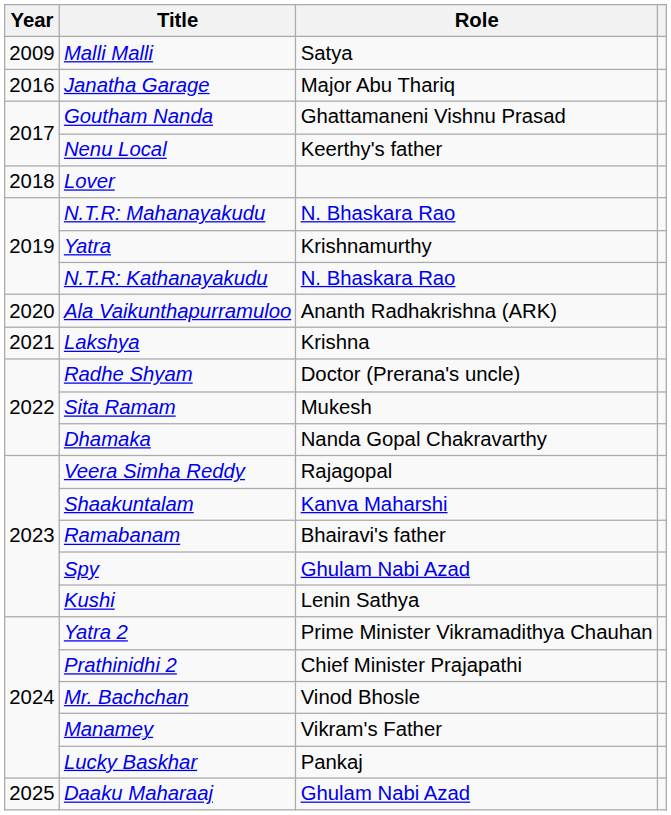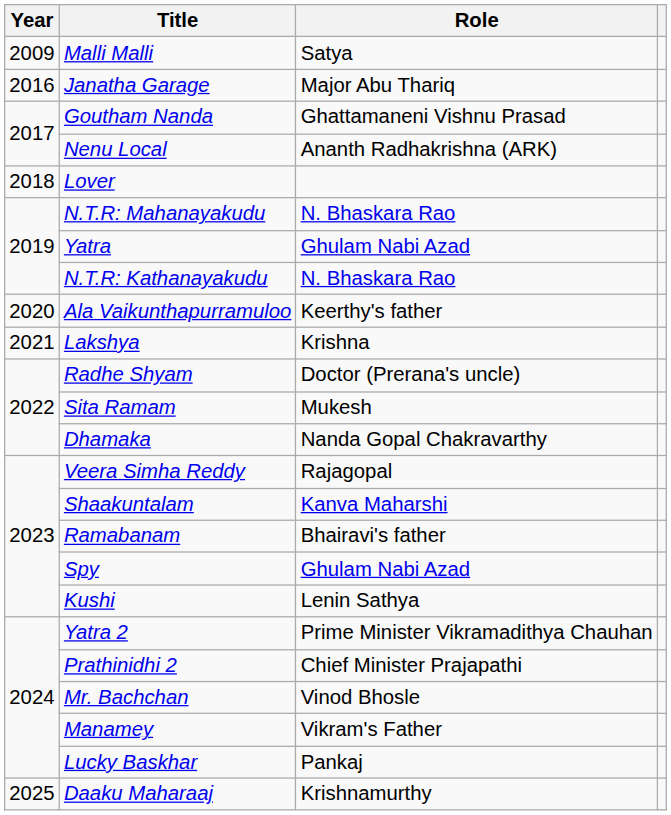 <table class="wikitable plainrowheaders sortable" style="margin-right: 0;">
 <tr>
 <th>Year</th>
 <th>Title</th>
 <th>Role</th>
 <th scope="col" class="unsortable" ></th>
 </tr>
 <tr>
 <td>2009</td>
 <td><em><a href='#'>Malli Malli</a></em></td>
 <td>Satya</td>
 <td></td>
 </tr>
 <tr>
 <td>2016</td>
 <td><em><a href='#'>Janatha Garage</a></em></td>
 <td>Major Abu Thariq</td>
 <td></td>
 </tr>
 <tr>
 <td rowspan="2">2017</td>
 <td><em><a href='#'>Goutham Nanda</a></em></td>
 <td>Ghattamaneni Vishnu Prasad</td>
 <td></td>
 </tr>
 <tr>
 <td><em><a href='#'>Nenu Local</a></em></td>
-<td>Keerthy's father</td>
+<td>Ananth Radhakrishna (ARK)</td>
 <td></td>
 </tr>
 <tr>
 <td>2018</td>
 <td><em><a href='#'>Lover</a></em></td>
 <td></td>
 <td></td>
 </tr>
 <tr>
 <td rowspan="3">2019</td>
 <td><em> <a href='#'>N.T.R: Mahanayakudu</a></em></td>
 <td><a href='#'>N. Bhaskara Rao</a></td>
 <td></td>
 </tr>
 <tr>
 <td><em><a href='#'>Yatra</a></em></td>
-<td>Krishnamurthy</td>
+<td><a href='#'>Ghulam Nabi Azad</a></td>
 <td></td>
 </tr>
 <tr>
 <td><em><a href='#'>N.T.R: Kathanayakudu</a></em></td>
 <td><a href='#'>N. Bhaskara Rao</a></td>
 <td></td>
 </tr>
 <tr>
 <td>2020</td>
 <td><em><a href='#'>Ala Vaikunthapurramuloo</a></em></td>
-<td>Ananth Radhakrishna (ARK)</td>
+<td>Keerthy's father</td>
 <td></td>
 </tr>
 <tr>
 <td>2021</td>
 <td><em><a href='#'>Lakshya</a></em></td>
 <td>Krishna</td>
 <td></td>
 </tr>
 <tr>
 <td rowspan="3">2022</td>
 <td><em><a href='#'>Radhe Shyam</a></em></td>
 <td>Doctor (Prerana's uncle)</td>
 <td></td>
 </tr>
 <tr>
 <td><em><a href='#'>Sita Ramam</a></em></td>
 <td>Mukesh</td>
 <td></td>
 </tr>
 <tr>
 <td><em><a href='#'>Dhamaka</a></em></td>
 <td>Nanda Gopal Chakravarthy</td>
 <td></td>
 </tr>
 <tr>
 <td rowspan="5">2023</td>
 <td><em><a href='#'>Veera Simha Reddy</a></em></td>
 <td>Rajagopal</td>
 <td></td>
 </tr>
 <tr>
 <td><em><a href='#'>Shaakuntalam</a></em></td>
 <td><a href='#'>Kanva Maharshi</a></td>
 <td></td>
 </tr>
 <tr>
 <td><em><a href='#'>Ramabanam</a></em></td>
 <td>Bhairavi's father</td>
 <td></td>
 </tr>
 <tr>
 <td><em><a href='#'>Spy</a></em></td>
 <td><a href='#'>Ghulam Nabi Azad</a></td>
 <td></td>
 </tr>
 <tr>
 <td><em><a href='#'>Kushi</a></em></td>
 <td>Lenin Sathya</td>
 <td></td>
 </tr>
 <tr>
 <td rowspan="5">2024</td>
 <td><em><a href='#'>Yatra 2</a></em></td>
 <td>Prime Minister Vikramadithya Chauhan</td>
 <td></td>
 </tr>
 <tr>
 <td><em><a href='#'>Prathinidhi 2</a></em></td>
 <td>Chief Minister Prajapathi</td>
 <td></td>
 </tr>
 <tr>
 <td><em><a href='#'>Mr. Bachchan</a></em></td>
 <td>Vinod Bhosle</td>
 <td></td>
 </tr>
 <tr>
 <td><em><a href='#'>Manamey</a></em></td>
 <td>Vikram's Father</td>
 <td></td>
 </tr>
 <tr>
 <td><em><a href='#'>Lucky Baskhar</a></em></td>
 <td>Pankaj</td>
 <td></td>
 </tr>
 <tr>
 <td>2025</td>
 <td><em><a href='#'>Daaku Maharaaj</a></em></td>
-<td><a href='#'>Ghulam Nabi Azad</a></td>
+<td>Krishnamurthy</td>
 <td></td>
 </tr>
 </table>
